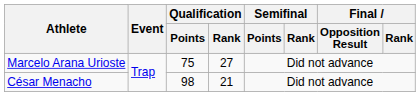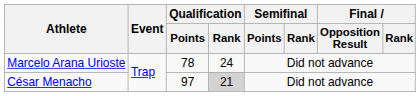 <table class="wikitable" style="font-size:90%">
 <tr>
 <th rowspan=2>Athlete</th>
 <th rowspan=2>Event</th>
 <th colspan=2>Qualification</th>
 <th colspan=2>Semifinal</th>
 <th colspan=2>Final / </th>
 </tr>
 <tr style="font-size:95%">
 <th>Points</th>
 <th>Rank</th>
 <th>Points</th>
 <th>Rank</th>
 <th>Opposition<br>Result</th>
 <th>Rank</th>
 </tr>
 <tr align=center>
 <td align=left><a href='#'>Marcelo Arana Urioste</a></td>
 <td align=left rowspan=2><a href='#'>Trap</a></td>
-<td>75</td>
-<td>27</td>
+<td>78</td>
+<td>24</td>
 <td colspan=4>Did not advance</td>
 </tr>
 <tr align=center>
 <td align=left><a href='#'>César Menacho</a></td>
-<td>98</td>
-<td>21</td>
+<td>97</td>
+<td style="background: lightgrey;">21</td>
 <td colspan=4>Did not advance</td>
 </tr>
 </table>
